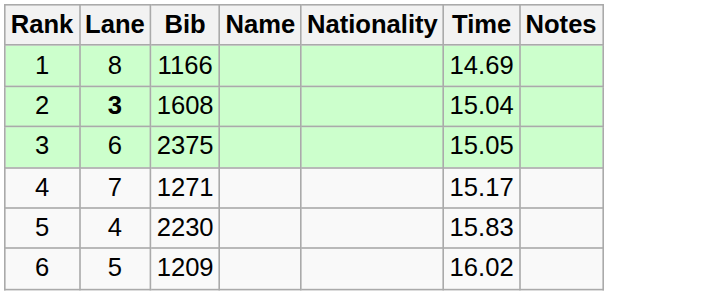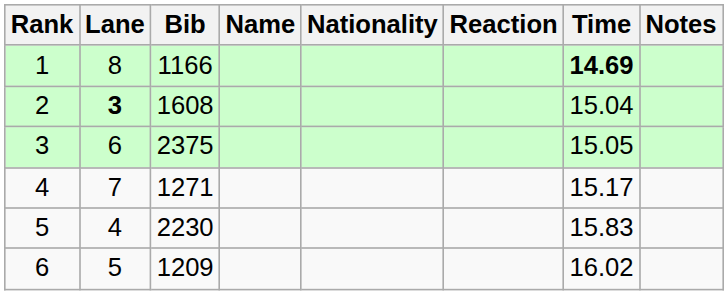 <table class="wikitable sortable" style="text-align:center">
 <tr>
 <th>Rank</th>
 <th>Lane</th>
 <th>Bib</th>
 <th>Name</th>
 <th>Nationality</th>
+<th>Reaction</th>
 <th>Time</th>
 <th>Notes</th>
 </tr>
 <tr bgcolor=ccffcc>
 <td>1</td>
 <td>8</td>
 <td>1166</td>
 <td align=left></td>
 <td align=left></td>
-<td>14.69</td>
+<td></td>
+<td><strong>14.69</strong></td>
 <td><strong></strong></td>
 </tr>
 <tr bgcolor=ccffcc>
 <td>2</td>
 <td><strong>3</strong></td>
 <td>1608</td>
 <td align=left></td>
 <td align=left></td>
+<td></td>
 <td>15.04</td>
 <td><strong></strong></td>
 </tr>
 <tr bgcolor=ccffcc>
 <td>3</td>
 <td>6</td>
 <td>2375</td>
 <td align=left></td>
 <td align=left></td>
+<td></td>
 <td>15.05</td>
 <td><strong></strong></td>
 </tr>
 <tr>
 <td>4</td>
 <td>7</td>
 <td>1271</td>
 <td align=left></td>
 <td align=left></td>
+<td></td>
 <td>15.17</td>
 <td></td>
 </tr>
 <tr>
 <td>5</td>
 <td>4</td>
 <td>2230</td>
 <td align=left></td>
 <td align=left></td>
+<td></td>
 <td>15.83</td>
 <td></td>
 </tr>
 <tr>
 <td>6</td>
 <td>5</td>
 <td>1209</td>
 <td align=left></td>
 <td align=left></td>
+<td></td>
 <td>16.02</td>
 <td></td>
 </tr>
 </table>
